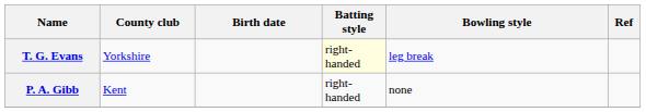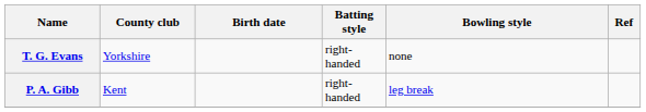 <table class="wikitable plainrowheaders" style="font-size:95%; width:90%;">
 <tr>
 <th scope="col" width="15%">Name</th>
 <th scope="col" width="15%">County club</th>
 <th scope="col" width="20%">Birth date</th>
 <th scope="col" width="10%">Batting style</th>
 <th scope="col" width="35%">Bowling style</th>
 <th scope="col" width="5%">Ref</th>
 </tr>
 <tr>
 <th scope="row"><a href='#'>T. G. Evans</a></th>
 <td><a href='#'>Yorkshire</a></td>
 <td></td>
-<td style="background: lightyellow;">right-handed</td>
-<td><a href='#'>leg break</a></td>
+<td>right-handed</td>
+<td>none</td>
 <td></td>
 </tr>
 <tr>
 <th scope="row"><a href='#'>P. A. Gibb</a></th>
 <td><a href='#'>Kent</a></td>
 <td></td>
 <td>right-handed</td>
-<td>none</td>
+<td><a href='#'>leg break</a></td>
 <td></td>
 </tr>
 <tr>
 </tr>
 </table>
